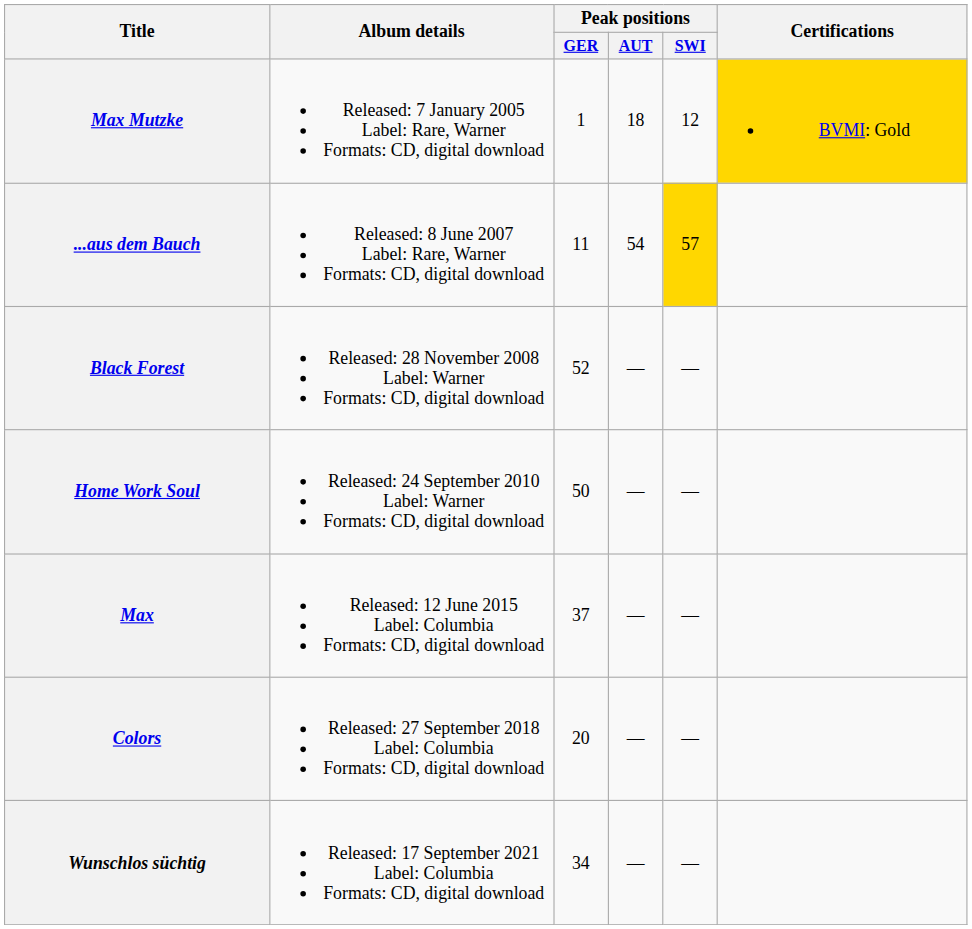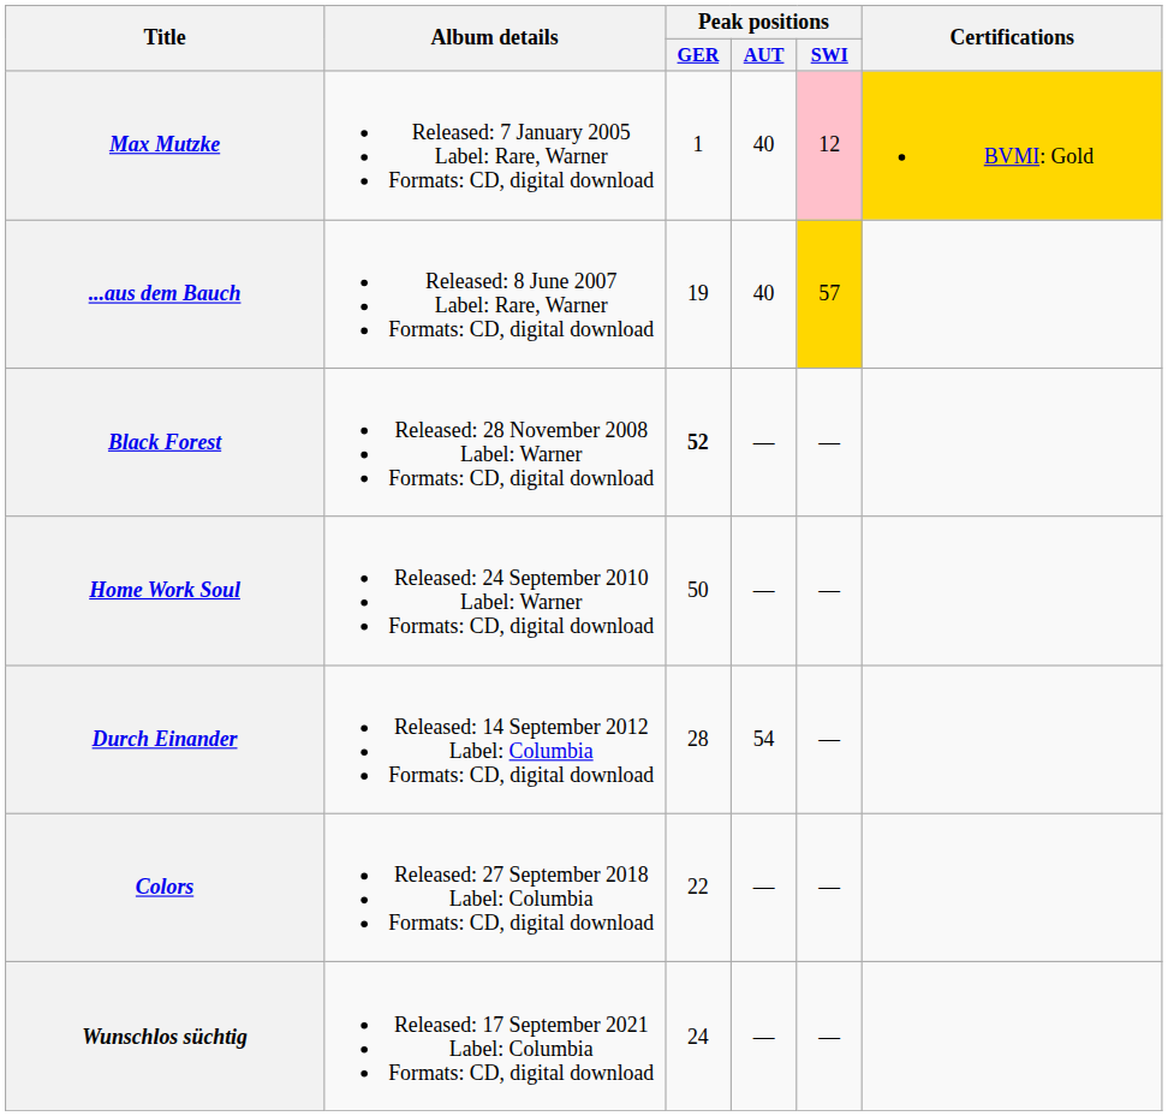 <table class="wikitable plainrowheaders" style="text-align:center;" border="1">
 <tr>
 <th scope="col" rowspan="2" style="width:15em;">Title</th>
 <th scope="col" rowspan="2" style="width:16em;">Album details</th>
 <th scope="col" colspan="3">Peak positions</th>
 <th scope="col" rowspan="2" style="width:14em;">Certifications</th>
 </tr>
 <tr>
 <th scope="col" style="width:3em;font-size:90%;"><a href='#'>GER</a><br></th>
 <th scope="col" style="width:3em;font-size:90%;"><a href='#'>AUT</a><br></th>
 <th scope="col" style="width:3em;font-size:90%;"><a href='#'>SWI</a><br></th>
 </tr>
 <tr>
 <th scope="row"><em><a href='#'>Max Mutzke</a></em></th>
 <td><br><ul><li>Released: 7 January 2005</li><li>Label: Rare, Warner</li><li>Formats: CD, digital download</li></ul></td>
 <td>1</td>
-<td>18</td>
-<td>12</td>
+<td>40</td>
+<td style="background: pink;">12</td>
 <td style="background: gold;"><br><ul><li><a href='#'>BVMI</a>: Gold</li></ul></td>
 </tr>
 <tr>
 <th scope="row"><em><a href='#'>...aus dem Bauch</a></em></th>
 <td><br><ul><li>Released: 8 June 2007</li><li>Label: Rare, Warner</li><li>Formats: CD, digital download</li></ul></td>
-<td>11</td>
-<td>54</td>
+<td>19</td>
+<td>40</td>
 <td style="background: gold;">57</td>
 <td></td>
 </tr>
 <tr>
 <th scope="row"><em><a href='#'>Black Forest</a></em></th>
 <td><br><ul><li>Released: 28 November 2008</li><li>Label: Warner</li><li>Formats: CD, digital download</li></ul></td>
-<td>52</td>
+<td><strong>52</strong></td>
 <td>—</td>
 <td>—</td>
 <td></td>
 </tr>
 <tr>
 <th scope="row"><em><a href='#'>Home Work Soul</a></em></th>
 <td><br><ul><li>Released: 24 September 2010</li><li>Label: Warner</li><li>Formats: CD, digital download</li></ul></td>
 <td>50</td>
 <td>—</td>
 <td>—</td>
 <td></td>
 </tr>
 <tr>
-<th scope="row"><em><a href='#'>Max</a></em></th>
-<td><br><ul><li>Released: 12 June 2015</li><li>Label: Columbia</li><li>Formats: CD, digital download</li></ul></td>
-<td>37</td>
-<td>—</td>
+<th scope="row"><em><a href='#'>Durch Einander</a></em></th>
+<td><br><ul><li>Released: 14 September 2012</li><li>Label: <a href='#'>Columbia</a></li><li>Formats: CD, digital download</li></ul></td>
+<td>28</td>
+<td>54</td>
 <td>—</td>
 <td></td>
 </tr>
 <tr>
 <th scope="row"><em><a href='#'>Colors</a></em></th>
 <td><br><ul><li>Released: 27 September 2018</li><li>Label: Columbia</li><li>Formats: CD, digital download</li></ul></td>
-<td>20</td>
+<td>22</td>
 <td>—</td>
 <td>—</td>
 <td></td>
 </tr>
 <tr>
 <th scope="row"><em>Wunschlos süchtig</em></th>
 <td><br><ul><li>Released: 17 September 2021</li><li>Label: Columbia</li><li>Formats: CD, digital download</li></ul></td>
-<td>34</td>
+<td>24</td>
 <td>—</td>
 <td>—</td>
 <td></td>
 </tr>
 </table>
